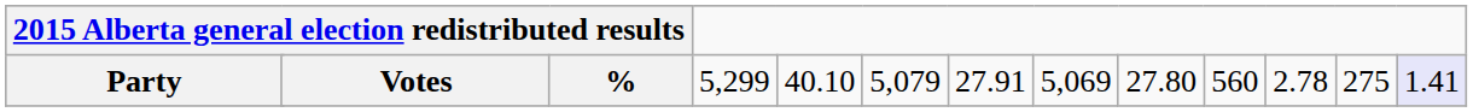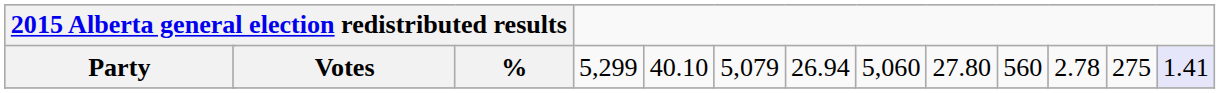 <table class=wikitable>
 <tr>
 <th colspan=4><a href='#'>2015 Alberta general election</a> redistributed results</th>
 </tr>
 <tr>
 <th colspan=2>Party</th>
 <th>Votes</th>
 <th>%<br></th>
 <td align=right>5,299</td>
 <td align=right>40.10<br></td>
 <td align=right>5,079</td>
-<td align=right>27.91<br></td>
-<td align=right>5,069</td>
+<td align=right>26.94<br></td>
+<td align=right>5,060</td>
 <td align=right>27.80<br></td>
 <td align=right>560</td>
 <td align=right>2.78<br></td>
 <td align=right>275</td>
 <td align=right style="background: lavender;">1.41<br></td>
 </tr>
 </table>
